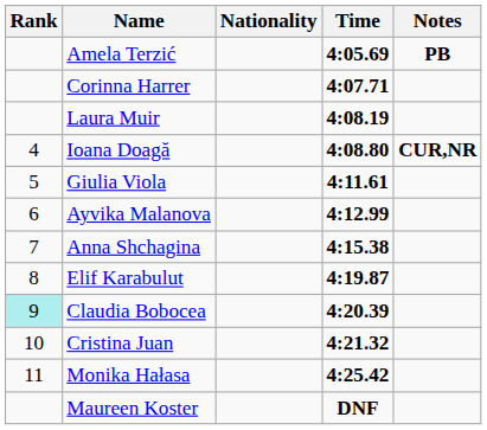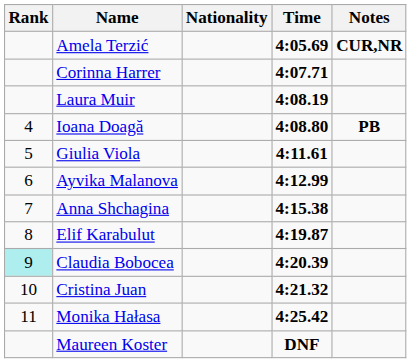 <table class="wikitable sortable" style="text-align:center">
 <tr>
 <th>Rank</th>
 <th>Name</th>
 <th>Nationality</th>
 <th>Time</th>
 <th>Notes</th>
 </tr>
 <tr>
 <td></td>
 <td align=left><a href='#'>Amela Terzić</a></td>
 <td align=left></td>
 <td><strong>4:05.69</strong></td>
-<td><strong>PB</strong></td>
+<td><strong>CUR,NR</strong></td>
 </tr>
 <tr>
 <td></td>
 <td align=left><a href='#'>Corinna Harrer</a></td>
 <td align=left></td>
 <td><strong>4:07.71</strong></td>
 <td></td>
 </tr>
 <tr>
 <td></td>
 <td align=left><a href='#'>Laura Muir</a></td>
 <td align=left></td>
 <td><strong>4:08.19</strong></td>
 <td></td>
 </tr>
 <tr>
 <td>4</td>
 <td align=left><a href='#'>Ioana Doagă</a></td>
 <td align=left></td>
 <td><strong>4:08.80</strong></td>
-<td><strong>CUR,NR</strong></td>
+<td><strong>PB</strong></td>
 </tr>
 <tr>
 <td>5</td>
 <td align=left><a href='#'>Giulia Viola</a></td>
 <td align=left></td>
 <td><strong>4:11.61</strong></td>
 <td></td>
 </tr>
 <tr>
 <td>6</td>
 <td align=left><a href='#'>Ayvika Malanova</a></td>
 <td align=left></td>
 <td><strong>4:12.99</strong></td>
 <td></td>
 </tr>
 <tr>
 <td>7</td>
 <td align=left><a href='#'>Anna Shchagina</a></td>
 <td align=left></td>
 <td><strong>4:15.38</strong></td>
 <td></td>
 </tr>
 <tr>
 <td>8</td>
 <td align=left><a href='#'>Elif Karabulut</a></td>
 <td align=left></td>
 <td><strong>4:19.87</strong></td>
 <td></td>
 </tr>
 <tr>
 <td style="background: paleturquoise;">9</td>
 <td align=left><a href='#'>Claudia Bobocea</a></td>
 <td align=left></td>
 <td><strong>4:20.39</strong></td>
 <td></td>
 </tr>
 <tr>
 <td>10</td>
 <td align=left><a href='#'>Cristina Juan</a></td>
 <td align=left></td>
 <td><strong>4:21.32</strong></td>
 <td></td>
 </tr>
 <tr>
 <td>11</td>
 <td align=left><a href='#'>Monika Hałasa</a></td>
 <td align=left></td>
 <td><strong>4:25.42</strong></td>
 <td></td>
 </tr>
 <tr>
 <td></td>
 <td align=left><a href='#'>Maureen Koster</a></td>
 <td align=left></td>
 <td><strong>DNF</strong></td>
 <td></td>
 </tr>
 </table>
